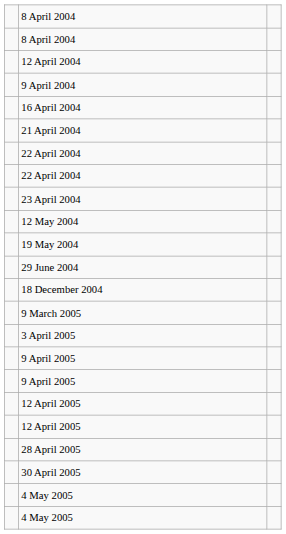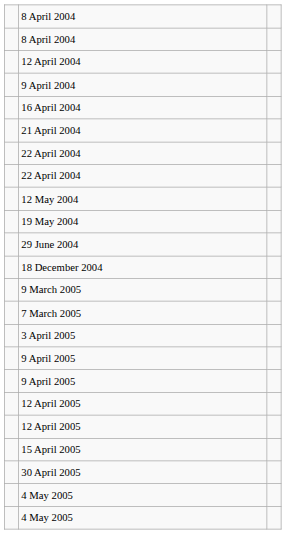 <table class="wikitable" style="font-size: 89%; float: left; width: 26em; margin-right: 1em; height: 700px">
 <tr>
 <td></td>
 <td>8 April 2004</td>
 <td></td>
 </tr>
 <tr>
 <td></td>
 <td>8 April 2004</td>
 <td></td>
 </tr>
 <tr>
 <td></td>
 <td>12 April 2004</td>
 <td></td>
 </tr>
 <tr>
 <td></td>
 <td>9 April 2004</td>
 <td></td>
 </tr>
 <tr>
 <td></td>
 <td>16 April 2004</td>
 <td></td>
 </tr>
 <tr>
 <td></td>
 <td>21 April 2004</td>
 <td></td>
 </tr>
 <tr>
 <td></td>
 <td>22 April 2004</td>
 <td></td>
 </tr>
 <tr>
 <td></td>
 <td>22 April 2004</td>
 <td></td>
 </tr>
 <tr>
 <td></td>
-<td>23 April 2004</td>
-<td></td>
-</tr>
-<tr>
-<td></td>
 <td>12 May 2004</td>
 <td></td>
 </tr>
 <tr>
 <td></td>
 <td>19 May 2004</td>
 <td></td>
 </tr>
 <tr>
 <td></td>
 <td>29 June 2004</td>
 <td></td>
 </tr>
 <tr>
 <td></td>
 <td>18 December 2004</td>
 <td></td>
 </tr>
 <tr>
 <td></td>
 <td>9 March 2005</td>
+<td></td>
+</tr>
+<tr>
+<td></td>
+<td>7 March 2005</td>
 <td></td>
 </tr>
 <tr>
 <td></td>
 <td>3 April 2005</td>
 <td></td>
 </tr>
 <tr>
 <td></td>
 <td>9 April 2005</td>
 <td></td>
 </tr>
 <tr>
 <td></td>
 <td>9 April 2005</td>
 <td></td>
 </tr>
 <tr>
 <td></td>
 <td>12 April 2005</td>
 <td></td>
 </tr>
 <tr>
 <td></td>
 <td>12 April 2005</td>
 <td></td>
 </tr>
 <tr>
 <td></td>
-<td>28 April 2005</td>
+<td>15 April 2005</td>
 <td></td>
 </tr>
 <tr>
 <td></td>
 <td>30 April 2005</td>
 <td></td>
 </tr>
 <tr>
 <td></td>
 <td>4 May 2005</td>
 <td></td>
 </tr>
 <tr>
 <td></td>
 <td>4 May 2005</td>
 <td></td>
 </tr>
 </table>
